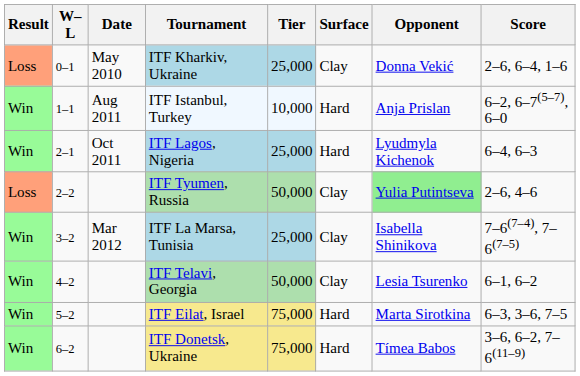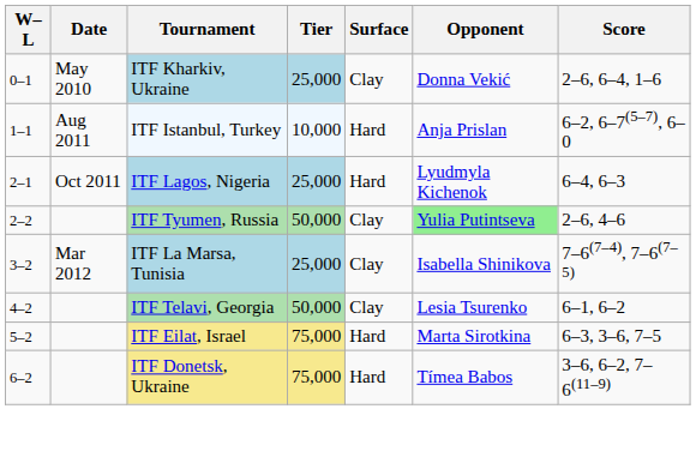 <table class="sortable wikitable">
 <tr>
-<th>Result</th>
 <th class="unsortable">W–L</th>
 <th>Date</th>
 <th>Tournament</th>
 <th>Tier</th>
 <th>Surface</th>
 <th>Opponent</th>
 <th class="unsortable">Score</th>
 </tr>
 <tr>
-<td bgcolor=ffa07a>Loss</td>
 <td><small>0–1</small></td>
 <td>May 2010</td>
 <td style="background:lightblue;">ITF Kharkiv, Ukraine</td>
 <td style="background:lightblue;">25,000</td>
 <td>Clay</td>
 <td> <a href='#'>Donna Vekić</a></td>
 <td>2–6, 6–4, 1–6</td>
 </tr>
 <tr>
-<td bgcolor=98fb98>Win</td>
 <td><small>1–1</small></td>
 <td>Aug 2011</td>
 <td style="background:#f0f8ff;">ITF Istanbul, Turkey</td>
 <td style="background:#f0f8ff;">10,000</td>
 <td>Hard</td>
 <td> <a href='#'>Anja Prislan</a></td>
 <td>6–2, 6–7<sup>(5–7)</sup>, 6–0</td>
 </tr>
 <tr>
-<td bgcolor=98fb98>Win</td>
 <td><small>2–1</small></td>
 <td>Oct 2011</td>
 <td style="background:lightblue;"><a href='#'>ITF Lagos</a>, Nigeria</td>
 <td style="background:lightblue;">25,000</td>
 <td>Hard</td>
 <td> <a href='#'>Lyudmyla Kichenok</a></td>
 <td>6–4, 6–3</td>
 </tr>
 <tr>
-<td bgcolor=ffa07a>Loss</td>
 <td><small>2–2</small></td>
 <td><a href='#'></a></td>
 <td style="background:#ADDFAD;"><a href='#'>ITF Tyumen</a>, Russia</td>
 <td style="background:#ADDFAD;">50,000</td>
 <td>Clay</td>
 <td style="background: lightgreen;"> <a href='#'>Yulia Putintseva</a></td>
 <td>2–6, 4–6</td>
 </tr>
 <tr>
-<td bgcolor=98fb98>Win</td>
 <td><small>3–2</small></td>
 <td>Mar 2012</td>
 <td style="background:lightblue;">ITF La Marsa, Tunisia</td>
 <td style="background:lightblue;">25,000</td>
 <td>Clay</td>
 <td> <a href='#'>Isabella Shinikova</a></td>
 <td>7–6<sup>(7–4)</sup>, 7–6<sup>(7–5)</sup></td>
 </tr>
 <tr>
-<td bgcolor=98fb98>Win</td>
 <td><small>4–2</small></td>
 <td><a href='#'></a></td>
 <td style="background:#ADDFAD;"><a href='#'>ITF Telavi</a>, Georgia</td>
 <td style="background:#ADDFAD;">50,000</td>
 <td>Clay</td>
 <td> <a href='#'>Lesia Tsurenko</a></td>
 <td>6–1, 6–2</td>
 </tr>
 <tr>
-<td bgcolor=98fb98>Win</td>
 <td><small>5–2</small></td>
 <td><a href='#'></a></td>
 <td style="background:#F7E98E;"><a href='#'>ITF Eilat</a>, Israel</td>
 <td style="background:#F7E98E;">75,000</td>
 <td>Hard</td>
 <td> <a href='#'>Marta Sirotkina</a></td>
 <td>6–3, 3–6, 7–5</td>
 </tr>
 <tr>
-<td bgcolor=98fb98>Win</td>
 <td><small>6–2</small></td>
 <td><a href='#'></a></td>
 <td style="background:#F7E98E;"><a href='#'>ITF Donetsk</a>, Ukraine</td>
 <td style="background:#F7E98E;">75,000</td>
 <td>Hard</td>
 <td> <a href='#'>Tímea Babos</a></td>
 <td>3–6, 6–2, 7–6<sup>(11–9)</sup></td>
 </tr>
 </table>
